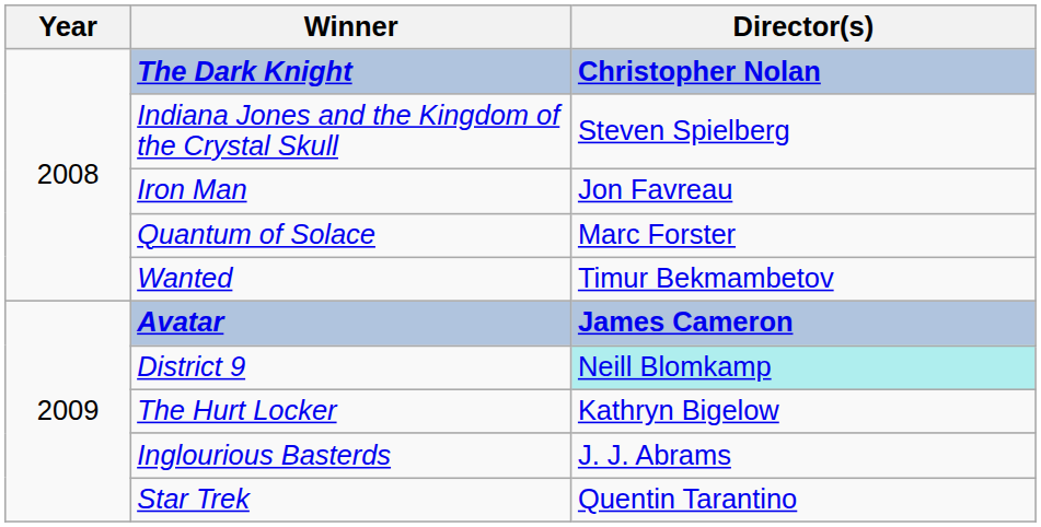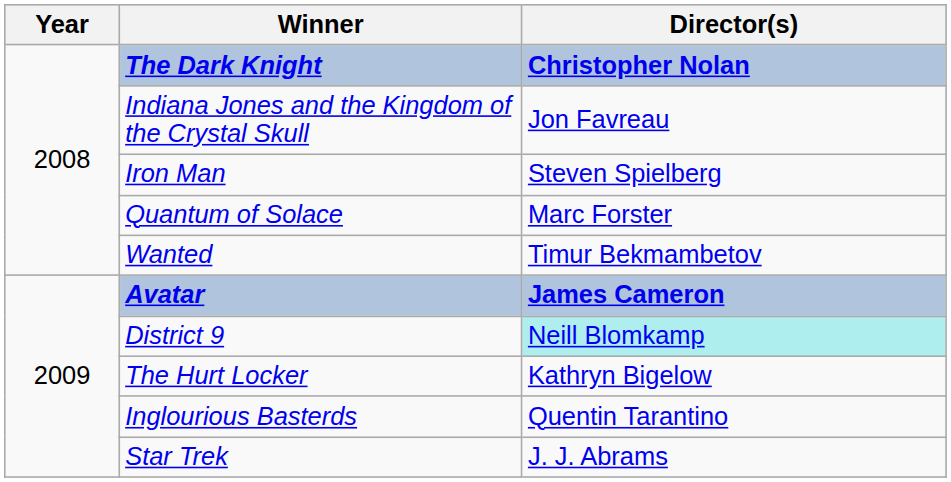 <table class="wikitable" width="95%" cellpadding="5">
 <tr>
 <th width="100"><strong>Year</strong></th>
 <th width="450"><strong>Winner</strong></th>
 <th width="450"><strong>Director(s)</strong></th>
 </tr>
 <tr>
 <td rowspan="5" style="text-align:center;">2008</td>
 <td style="background:#B0C4DE;"><strong><em><a href='#'>The Dark Knight</a></em></strong></td>
 <td style="background:#B0C4DE;"><strong><a href='#'>Christopher Nolan</a></strong></td>
 </tr>
 <tr>
 <td><em><a href='#'>Indiana Jones and the Kingdom of the Crystal Skull</a></em></td>
-<td><a href='#'>Steven Spielberg</a></td>
+<td><a href='#'>Jon Favreau</a></td>
 </tr>
 <tr>
 <td><em><a href='#'>Iron Man</a></em></td>
-<td><a href='#'>Jon Favreau</a></td>
+<td><a href='#'>Steven Spielberg</a></td>
 </tr>
 <tr>
 <td><em><a href='#'>Quantum of Solace</a></em></td>
 <td><a href='#'>Marc Forster</a></td>
 </tr>
 <tr>
 <td><em><a href='#'>Wanted</a></em></td>
 <td><a href='#'>Timur Bekmambetov</a></td>
 </tr>
 <tr>
 <td rowspan="5" style="text-align:center;">2009</td>
 <td style="background:#B0C4DE;"><strong><em><a href='#'>Avatar</a></em></strong></td>
 <td style="background:#B0C4DE;"><strong><a href='#'>James Cameron</a></strong></td>
 </tr>
 <tr>
 <td><em><a href='#'>District 9</a></em></td>
 <td style="background: paleturquoise;"><a href='#'>Neill Blomkamp</a></td>
 </tr>
 <tr>
 <td><em><a href='#'>The Hurt Locker</a></em></td>
 <td><a href='#'>Kathryn Bigelow</a></td>
 </tr>
 <tr>
 <td><em><a href='#'>Inglourious Basterds</a></em></td>
-<td><a href='#'>J. J. Abrams</a></td>
+<td><a href='#'>Quentin Tarantino</a></td>
 </tr>
 <tr>
 <td><em><a href='#'>Star Trek</a></em></td>
-<td><a href='#'>Quentin Tarantino</a></td>
+<td><a href='#'>J. J. Abrams</a></td>
 </tr>
 </table>
